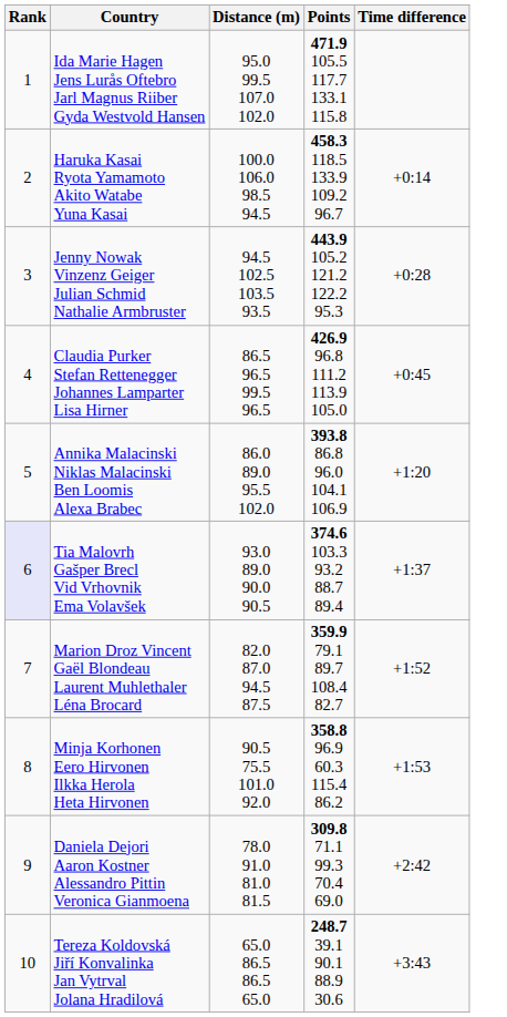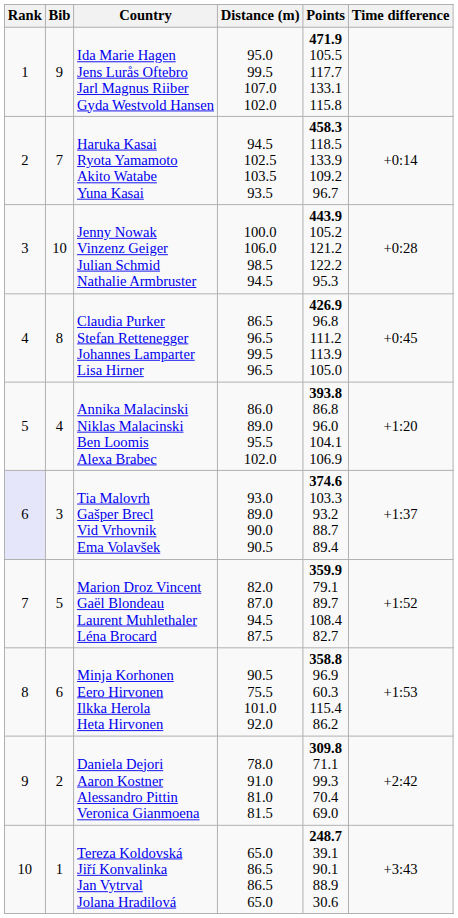 <table class="wikitable sortable" style="text-align:center">
 <tr>
 <th>Rank</th>
+<th>Bib</th>
 <th>Country</th>
 <th>Distance (m)</th>
 <th>Points</th>
 <th>Time difference</th>
 </tr>
 <tr>
 <td>1</td>
+<td>9</td>
 <td align=left><br><a href='#'>Ida Marie Hagen</a><br><a href='#'>Jens Lurås Oftebro</a><br><a href='#'>Jarl Magnus Riiber</a><br><a href='#'>Gyda Westvold Hansen</a></td>
 <td><br>95.0<br>99.5<br>107.0<br>102.0</td>
 <td><strong>471.9</strong><br>105.5<br>117.7<br>133.1<br>115.8</td>
 <td></td>
 </tr>
 <tr>
 <td>2</td>
+<td>7</td>
 <td align=left><br><a href='#'>Haruka Kasai</a><br><a href='#'>Ryota Yamamoto</a><br><a href='#'>Akito Watabe</a><br><a href='#'>Yuna Kasai</a></td>
-<td><br>100.0<br>106.0<br>98.5<br>94.5</td>
+<td><br>94.5<br>102.5<br>103.5<br>93.5</td>
 <td><strong>458.3</strong><br>118.5<br>133.9<br>109.2<br>96.7</td>
 <td>+0:14</td>
 </tr>
 <tr>
 <td>3</td>
+<td>10</td>
 <td align=left><br><a href='#'>Jenny Nowak</a><br><a href='#'>Vinzenz Geiger</a><br><a href='#'>Julian Schmid</a><br><a href='#'>Nathalie Armbruster</a></td>
-<td><br>94.5<br>102.5<br>103.5<br>93.5</td>
+<td><br>100.0<br>106.0<br>98.5<br>94.5</td>
 <td><strong>443.9</strong><br>105.2<br>121.2<br>122.2<br>95.3</td>
 <td>+0:28</td>
 </tr>
 <tr>
 <td>4</td>
+<td>8</td>
 <td align=left><br><a href='#'>Claudia Purker</a><br><a href='#'>Stefan Rettenegger</a><br><a href='#'>Johannes Lamparter</a><br><a href='#'>Lisa Hirner</a></td>
 <td><br>86.5<br>96.5<br>99.5<br>96.5</td>
 <td><strong>426.9</strong><br>96.8<br>111.2<br>113.9<br>105.0</td>
 <td>+0:45</td>
 </tr>
 <tr>
 <td>5</td>
+<td>4</td>
 <td align=left><br><a href='#'>Annika Malacinski</a><br><a href='#'>Niklas Malacinski</a><br><a href='#'>Ben Loomis</a><br><a href='#'>Alexa Brabec</a></td>
 <td><br>86.0<br>89.0<br>95.5<br>102.0</td>
 <td><strong>393.8</strong><br>86.8<br>96.0<br>104.1<br>106.9</td>
 <td>+1:20</td>
 </tr>
 <tr>
 <td style="background: lavender;">6</td>
+<td>3</td>
 <td align=left><br><a href='#'>Tia Malovrh</a><br><a href='#'>Gašper Brecl</a><br><a href='#'>Vid Vrhovnik</a><br><a href='#'>Ema Volavšek</a></td>
 <td><br>93.0<br>89.0<br>90.0<br>90.5</td>
 <td><strong>374.6</strong><br>103.3<br>93.2<br>88.7<br>89.4</td>
 <td>+1:37</td>
 </tr>
 <tr>
 <td>7</td>
+<td>5</td>
 <td align=left><br><a href='#'>Marion Droz Vincent</a><br><a href='#'>Gaël Blondeau</a><br><a href='#'>Laurent Muhlethaler</a><br><a href='#'>Léna Brocard</a></td>
 <td><br>82.0<br>87.0<br>94.5<br>87.5</td>
 <td><strong>359.9</strong><br>79.1<br>89.7<br>108.4<br>82.7</td>
 <td>+1:52</td>
 </tr>
 <tr>
 <td>8</td>
+<td>6</td>
 <td align=left><br><a href='#'>Minja Korhonen</a><br><a href='#'>Eero Hirvonen</a><br><a href='#'>Ilkka Herola</a><br><a href='#'>Heta Hirvonen</a></td>
 <td><br>90.5<br>75.5<br>101.0<br>92.0</td>
 <td><strong>358.8</strong><br>96.9<br>60.3<br>115.4<br>86.2</td>
 <td>+1:53</td>
 </tr>
 <tr>
 <td>9</td>
+<td>2</td>
 <td align=left><br><a href='#'>Daniela Dejori</a><br><a href='#'>Aaron Kostner</a><br><a href='#'>Alessandro Pittin</a><br><a href='#'>Veronica Gianmoena</a></td>
 <td><br>78.0<br>91.0<br>81.0<br>81.5</td>
 <td><strong>309.8</strong><br>71.1<br>99.3<br>70.4<br>69.0</td>
 <td>+2:42</td>
 </tr>
 <tr>
 <td>10</td>
+<td>1</td>
 <td align=left><br><a href='#'>Tereza Koldovská</a><br><a href='#'>Jiří Konvalinka</a><br><a href='#'>Jan Vytrval</a><br><a href='#'>Jolana Hradilová</a></td>
 <td><br>65.0<br>86.5<br>86.5<br>65.0</td>
 <td><strong>248.7</strong><br>39.1<br>90.1<br>88.9<br>30.6</td>
 <td>+3:43</td>
 </tr>
 </table>
